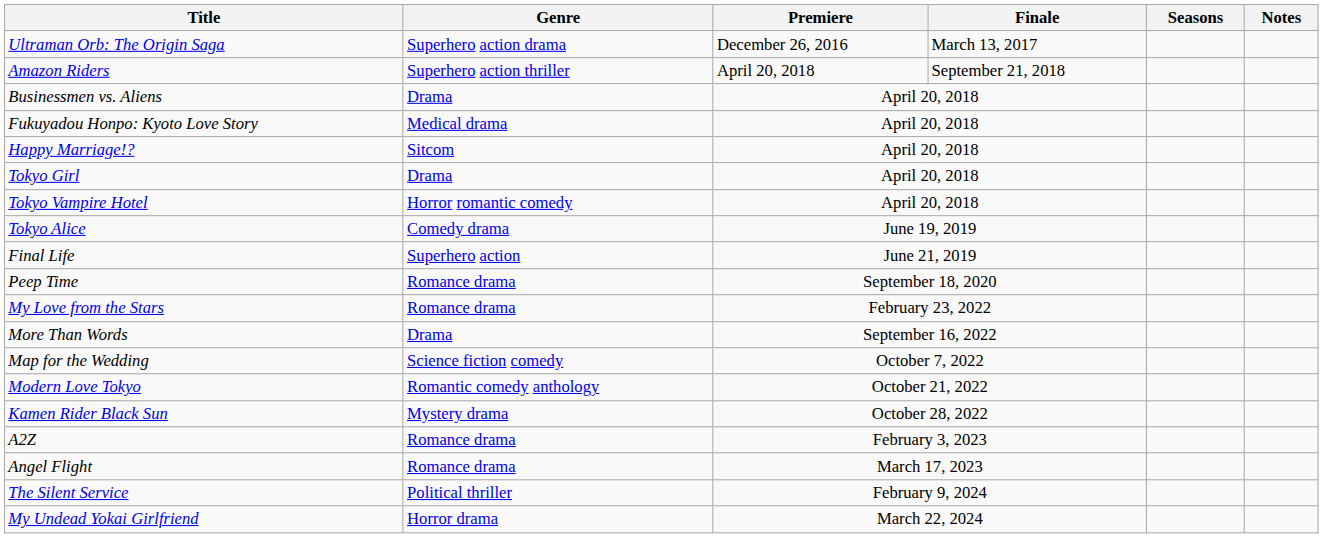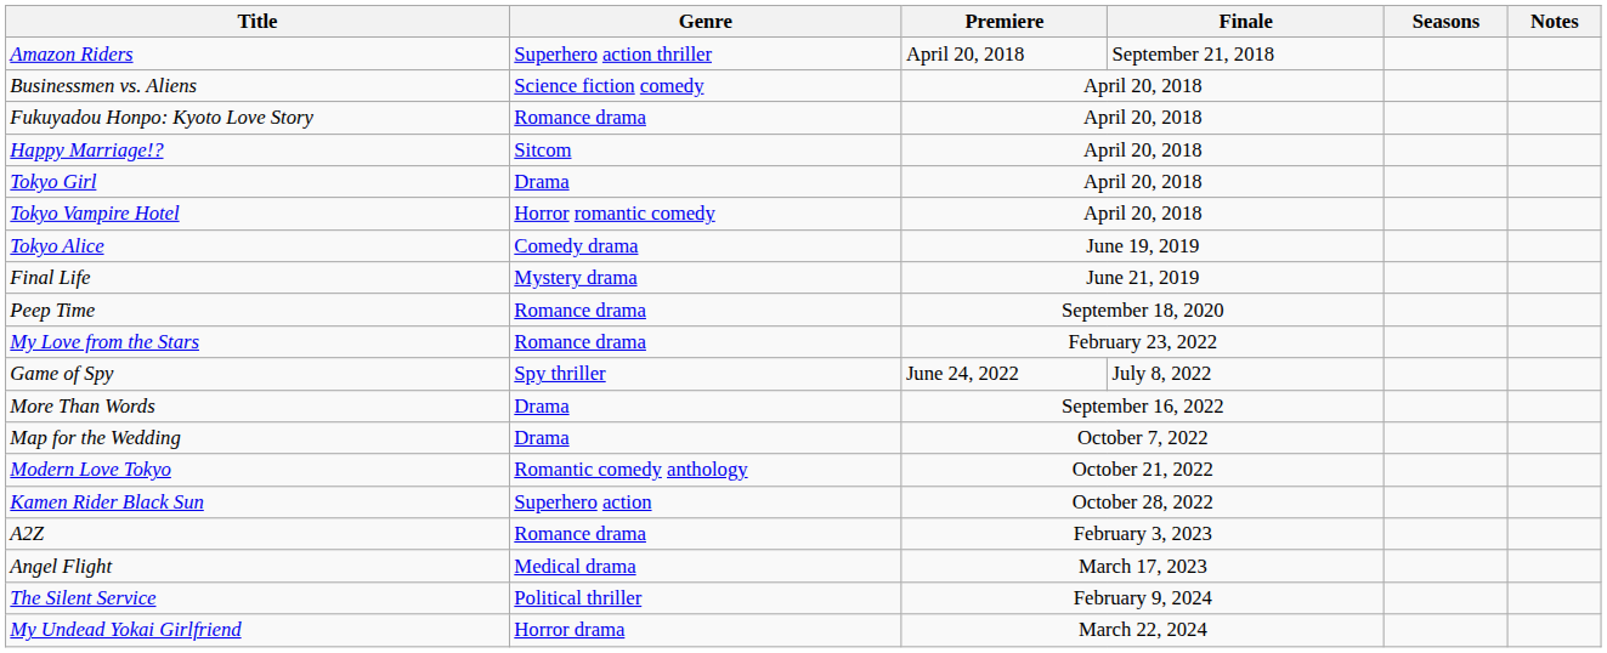 <table class="wikitable sortable" style="width:100%;">
 <tr>
 <th>Title</th>
 <th>Genre</th>
 <th>Premiere</th>
 <th>Finale</th>
 <th>Seasons</th>
 <th>Notes</th>
-</tr>
-<tr>
-<td><em><a href='#'>Ultraman Orb: The Origin Saga</a></em></td>
-<td><a href='#'>Superhero</a> <a href='#'>action drama</a></td>
-<td>December 26, 2016</td>
-<td>March 13, 2017</td>
-<td></td>
-<td></td>
 </tr>
 <tr>
 <td><em><a href='#'>Amazon Riders</a></em></td>
 <td><a href='#'>Superhero</a> <a href='#'>action thriller</a></td>
 <td>April 20, 2018</td>
 <td>September 21, 2018</td>
 <td></td>
 <td></td>
 </tr>
 <tr>
 <td><em>Businessmen vs. Aliens</em></td>
-<td><a href='#'>Drama</a></td>
+<td><a href='#'>Science fiction</a> <a href='#'>comedy</a></td>
 <td colspan="2" style="text-align:center">April 20, 2018</td>
 <td></td>
 <td></td>
 </tr>
 <tr>
 <td><em>Fukuyadou Honpo: Kyoto Love Story</em></td>
-<td><a href='#'>Medical drama</a></td>
+<td><a href='#'>Romance drama</a></td>
 <td colspan="2" style="text-align:center">April 20, 2018</td>
 <td></td>
 <td></td>
 </tr>
 <tr>
 <td><em><a href='#'>Happy Marriage!?</a></em></td>
 <td><a href='#'>Sitcom</a></td>
 <td colspan="2" style="text-align:center">April 20, 2018</td>
 <td></td>
 <td></td>
 </tr>
 <tr>
 <td><em><a href='#'>Tokyo Girl</a></em></td>
 <td><a href='#'>Drama</a></td>
 <td colspan="2" style="text-align:center">April 20, 2018</td>
 <td></td>
 <td></td>
 </tr>
 <tr>
 <td><em><a href='#'>Tokyo Vampire Hotel</a></em></td>
 <td><a href='#'>Horror</a> <a href='#'>romantic comedy</a></td>
 <td colspan="2" style="text-align:center">April 20, 2018</td>
 <td></td>
 <td></td>
 </tr>
 <tr>
 <td><em><a href='#'>Tokyo Alice</a></em></td>
 <td><a href='#'>Comedy drama</a></td>
 <td colspan="2" style="text-align:center">June 19, 2019</td>
 <td></td>
 <td></td>
 </tr>
 <tr>
 <td><em>Final Life</em></td>
-<td><a href='#'>Superhero</a> <a href='#'>action</a></td>
+<td><a href='#'>Mystery drama</a></td>
 <td colspan="2" style="text-align:center">June 21, 2019</td>
 <td></td>
 <td></td>
 </tr>
 <tr>
 <td><em>Peep Time</em></td>
 <td><a href='#'>Romance drama</a></td>
 <td colspan="2" style="text-align:center">September 18, 2020</td>
 <td></td>
 <td></td>
 </tr>
 <tr>
 <td><em><a href='#'>My Love from the Stars</a></em></td>
 <td><a href='#'>Romance drama</a></td>
 <td colspan="2" style="text-align:center">February 23, 2022</td>
 <td></td>
 <td></td>
 </tr>
 <tr>
+<td><em>Game of Spy</em></td>
+<td><a href='#'>Spy thriller</a></td>
+<td>June 24, 2022</td>
+<td>July 8, 2022</td>
+<td></td>
+<td></td>
+</tr>
+<tr>
 <td><em>More Than Words</em></td>
 <td><a href='#'>Drama</a></td>
 <td colspan="2" style="text-align:center">September 16, 2022</td>
 <td></td>
 <td></td>
 </tr>
 <tr>
 <td><em>Map for the Wedding</em></td>
-<td><a href='#'>Science fiction</a> <a href='#'>comedy</a></td>
+<td><a href='#'>Drama</a></td>
 <td colspan="2" style="text-align:center">October 7, 2022</td>
 <td></td>
 <td></td>
 </tr>
 <tr>
 <td><em><a href='#'>Modern Love Tokyo</a></em></td>
 <td><a href='#'>Romantic comedy</a> <a href='#'>anthology</a></td>
 <td colspan="2" style="text-align:center">October 21, 2022</td>
 <td></td>
 <td></td>
 </tr>
 <tr>
 <td><em><a href='#'>Kamen Rider Black Sun</a></em></td>
-<td><a href='#'>Mystery drama</a></td>
+<td><a href='#'>Superhero</a> <a href='#'>action</a></td>
 <td colspan="2" style="text-align:center">October 28, 2022</td>
 <td></td>
 <td></td>
 </tr>
 <tr>
 <td><em>A2Z</em></td>
 <td><a href='#'>Romance drama</a></td>
 <td colspan="2" style="text-align:center">February 3, 2023</td>
 <td></td>
 <td></td>
 </tr>
 <tr>
 <td><em>Angel Flight</em></td>
-<td><a href='#'>Romance drama</a></td>
+<td><a href='#'>Medical drama</a></td>
 <td colspan="2" style="text-align:center">March 17, 2023</td>
 <td></td>
 <td></td>
 </tr>
 <tr>
 <td><em><a href='#'>The Silent Service</a></em></td>
 <td><a href='#'>Political thriller</a></td>
 <td colspan="2" style="text-align:center">February 9, 2024</td>
 <td></td>
 <td></td>
 </tr>
 <tr>
 <td><em><a href='#'>My Undead Yokai Girlfriend</a></em></td>
 <td><a href='#'>Horror drama</a></td>
 <td colspan="2" style="text-align:center">March 22, 2024</td>
 <td></td>
 <td></td>
 </tr>
 </table>
